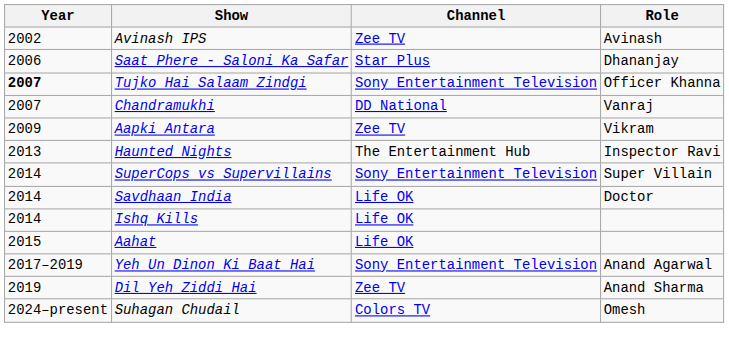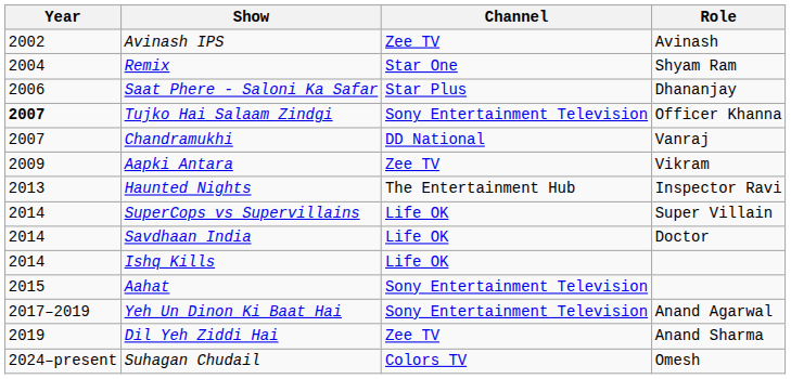 <table class="wikitable sortable">
 <tr>
 <th>Year</th>
 <th>Show</th>
 <th>Channel</th>
 <th>Role</th>
 </tr>
 <tr>
 <td>2002</td>
 <td><em>Avinash IPS</em></td>
 <td><a href='#'>Zee TV</a></td>
 <td>Avinash</td>
+</tr>
+<tr>
+<td>2004</td>
+<td><em><a href='#'>Remix</a></em></td>
+<td><a href='#'>Star One</a></td>
+<td>Shyam Ram</td>
 </tr>
 <tr>
 <td>2006</td>
 <td><em><a href='#'>Saat Phere - Saloni Ka Safar</a></em></td>
 <td><a href='#'>Star Plus</a></td>
 <td>Dhananjay</td>
 </tr>
 <tr>
 <td><strong>2007</strong></td>
 <td><em><a href='#'>Tujko Hai Salaam Zindgi</a></em></td>
 <td><a href='#'>Sony Entertainment Television</a></td>
 <td>Officer Khanna</td>
 </tr>
 <tr>
 <td>2007</td>
 <td><em><a href='#'>Chandramukhi</a></em></td>
 <td><a href='#'>DD National</a></td>
 <td>Vanraj</td>
 </tr>
 <tr>
 <td>2009</td>
 <td><em><a href='#'>Aapki Antara</a></em></td>
 <td><a href='#'>Zee TV</a></td>
 <td>Vikram</td>
 </tr>
 <tr>
 <td>2013</td>
 <td><em><a href='#'>Haunted Nights</a></em></td>
 <td>The Entertainment Hub</td>
 <td>Inspector Ravi</td>
 </tr>
 <tr>
 <td>2014</td>
 <td><em><a href='#'>SuperCops vs Supervillains</a></em></td>
-<td><a href='#'>Sony Entertainment Television</a></td>
+<td><a href='#'>Life OK</a></td>
 <td>Super Villain</td>
 </tr>
 <tr>
 <td>2014</td>
 <td><em><a href='#'>Savdhaan India</a></em></td>
 <td><a href='#'>Life OK</a></td>
 <td>Doctor</td>
 </tr>
 <tr>
 <td>2014</td>
 <td><em><a href='#'>Ishq Kills</a></em></td>
 <td><a href='#'>Life OK</a></td>
 <td></td>
 </tr>
 <tr>
 <td>2015</td>
 <td><em><a href='#'>Aahat</a></em></td>
-<td><a href='#'>Life OK</a></td>
+<td><a href='#'>Sony Entertainment Television</a></td>
 <td></td>
 </tr>
 <tr>
 <td>2017–2019</td>
 <td><em><a href='#'>Yeh Un Dinon Ki Baat Hai</a></em></td>
 <td><a href='#'>Sony Entertainment Television</a></td>
 <td>Anand Agarwal</td>
 </tr>
 <tr>
 <td>2019</td>
 <td><em><a href='#'>Dil Yeh Ziddi Hai</a></em></td>
 <td><a href='#'>Zee TV</a></td>
 <td>Anand Sharma</td>
 </tr>
 <tr>
 <td>2024–present</td>
 <td><em>Suhagan Chudail</em></td>
 <td><a href='#'>Colors TV</a></td>
 <td>Omesh</td>
 </tr>
 </table>
